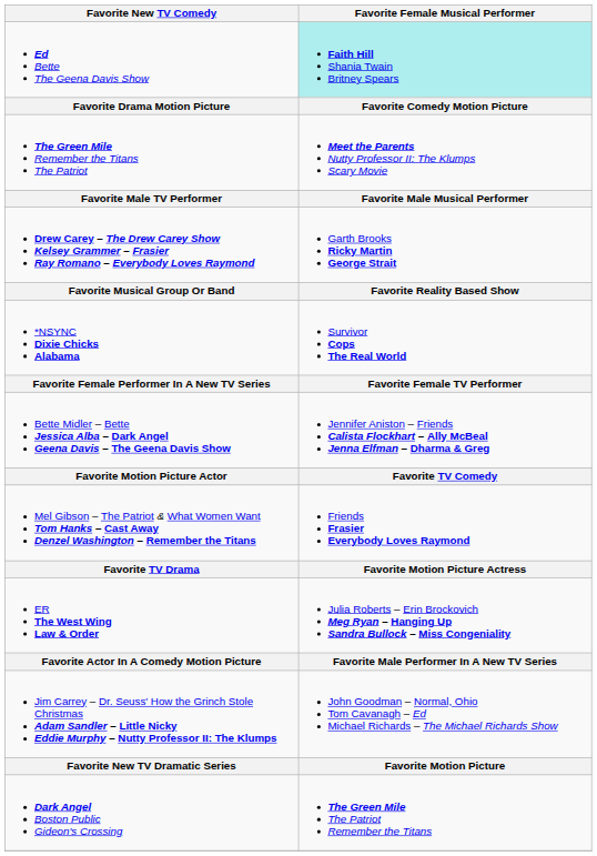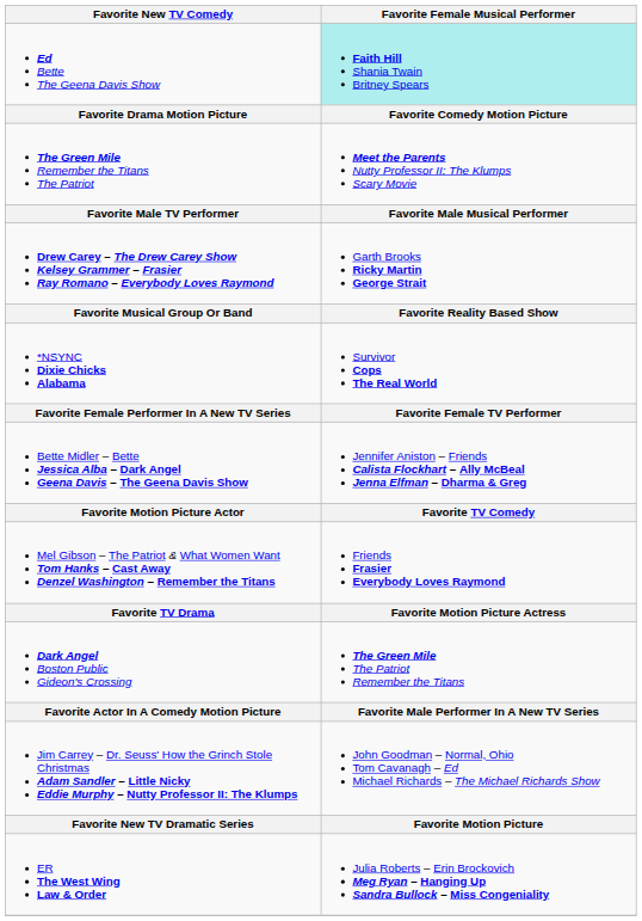 <table class="wikitable">
 <tr>
 <th width="50%">Favorite New <a href='#'>TV Comedy</a></th>
 <th width="50%">Favorite Female Musical Performer</th>
 </tr>
 <tr>
 <td valign="top"><br><ul><li><strong><em><a href='#'>Ed</a></em></strong></li><li><em><a href='#'>Bette</a></em></li><li><em><a href='#'>The Geena Davis Show</a></em></li></ul></td>
 <td valign="top" style="background: paleturquoise;"><br><ul><li><strong><a href='#'>Faith Hill</a></strong></li><li><a href='#'>Shania Twain</a></li><li><a href='#'>Britney Spears</a></li></ul></td>
 </tr>
 <tr>
 <th>Favorite Drama Motion Picture</th>
 <th>Favorite Comedy Motion Picture</th>
 </tr>
 <tr>
 <td valign="top"><br><ul><li><strong><em><a href='#'>The Green Mile</a></em></strong></li><li><em><a href='#'>Remember the Titans</a></em></li><li><em><a href='#'>The Patriot</a></em></li></ul></td>
 <td valign="top"><br><ul><li><strong><em><a href='#'>Meet the Parents</a></em></strong></li><li><em><a href='#'>Nutty Professor II: The Klumps</a></em></li><li><em><a href='#'>Scary Movie</a></em></li></ul></td>
 </tr>
 <tr>
 <th>Favorite Male TV Performer</th>
 <th>Favorite Male Musical Performer</th>
 </tr>
 <tr>
 <td valign="top"><br><ul><li><strong><a href='#'>Drew Carey</a> – <em><a href='#'>The Drew Carey Show</a><strong><em></li><li><a href='#'>Kelsey Grammer</a> – </em><a href='#'>Frasier</a><em></li><li><a href='#'>Ray Romano</a> – </em><a href='#'>Everybody Loves Raymond</a><em></li></ul></td>
 <td valign="top"><br><ul><li></strong><a href='#'>Garth Brooks</a><strong></li><li><a href='#'>Ricky Martin</a></li><li><a href='#'>George Strait</a></li></ul></td>
 </tr>
 <tr>
 <th>Favorite Musical Group Or Band</th>
 <th>Favorite Reality Based Show</th>
 </tr>
 <tr>
 <td valign="top"><br><ul><li></strong><a href='#'>*NSYNC</a><strong></li><li><a href='#'>Dixie Chicks</a></li><li><a href='#'>Alabama</a></li></ul></td>
 <td valign="top"><br><ul><li></strong><a href='#'></em>Survivor<em></a><strong></li><li></em><a href='#'>Cops</a><em></li><li></em><a href='#'>The Real World</a><em></li></ul></td>
 </tr>
 <tr>
 <th>Favorite Female Performer In A New TV Series</th>
 <th>Favorite Female TV Performer</th>
 </tr>
 <tr>
 <td valign="top"><br><ul><li></strong><a href='#'>Bette Midler</a> – </em><a href='#'>Bette</a><em> <strong></li><li><a href='#'>Jessica Alba</a> – </em><a href='#'>Dark Angel</a><em></li><li><a href='#'>Geena Davis</a> – </em><a href='#'>The Geena Davis Show</a><em></li></ul></td>
 <td valign="top"><br><ul><li></strong><a href='#'>Jennifer Aniston</a> – </em><a href='#'>Friends</a><em> <strong></li><li><a href='#'>Calista Flockhart</a> – </em><a href='#'>Ally McBeal</a><em></li><li><a href='#'>Jenna Elfman</a> – </em><a href='#'>Dharma & Greg</a><em></li></ul></td>
 </tr>
 <tr>
 <th>Favorite Motion Picture Actor</th>
 <th>Favorite <a href='#'>TV Comedy</a></th>
 </tr>
 <tr>
 <td valign="top"><br><ul><li></strong><a href='#'>Mel Gibson</a> – </em><a href='#'>The Patriot</a><em> & </em><a href='#'>What Women Want</a><em> <strong></li><li><a href='#'>Tom Hanks</a> – </em><a href='#'>Cast Away</a><em></li><li><a href='#'>Denzel Washington</a> – </em><a href='#'>Remember the Titans</a><em></li></ul></td>
 <td valign="top"><br><ul><li></em></strong><a href='#'>Friends</a><strong><em></li><li></em><a href='#'>Frasier</a><em></li><li></em><a href='#'>Everybody Loves Raymond</a><em></li></ul></td>
 </tr>
 <tr>
 <th>Favorite <a href='#'>TV Drama</a></th>
 <th>Favorite Motion Picture Actress</th>
 </tr>
 <tr>
-<td valign="top"><br><ul><li></em></strong><a href='#'>ER</a><strong><em></li><li></em><a href='#'>The West Wing</a><em></li><li></em><a href='#'>Law & Order</a><em></li></ul></td>
-<td valign="top"><br><ul><li></strong><a href='#'>Julia Roberts</a> – </em><a href='#'>Erin Brockovich</a><em> <strong></li><li><a href='#'>Meg Ryan</a> – </em><a href='#'>Hanging Up</a><em></li><li><a href='#'>Sandra Bullock</a> – </em><a href='#'>Miss Congeniality</a><em></li></ul></td>
+<td valign="top"><br><ul><li><strong><em><a href='#'>Dark Angel</a></em></strong></li><li><em><a href='#'>Boston Public</a></em></li><li><em><a href='#'>Gideon's Crossing</a></em></li></ul></td>
+<td valign="top"><br><ul><li><strong><a href='#'><em>The Green Mile</em></a></strong></li><li><em><a href='#'>The Patriot</a></em></li><li><em><a href='#'>Remember the Titans</a></em></li></ul></td>
 </tr>
 <tr>
 <th>Favorite Actor In A Comedy Motion Picture</th>
 <th>Favorite Male Performer In A New TV Series</th>
 </tr>
 <tr>
 <td valign="top"><br><ul><li></strong><a href='#'>Jim Carrey</a> – <a href='#'></em>Dr. Seuss' How the Grinch Stole Christmas<em></a><strong></li><li><a href='#'>Adam Sandler</a> – </em><a href='#'>Little Nicky</a><em></li><li><a href='#'>Eddie Murphy</a> – </em><a href='#'>Nutty Professor II: The Klumps</a><em></li></ul></td>
 <td valign="top"><br><ul><li></strong><a href='#'>John Goodman</a> – </em><a href='#'>Normal, Ohio</a></em></strong></li><li><a href='#'>Tom Cavanagh</a> – <em><a href='#'>Ed</a></em></li><li><a href='#'>Michael Richards</a> – <em><a href='#'>The Michael Richards Show</a></em></li></ul></td>
 </tr>
 <tr>
 <th>Favorite New TV Dramatic Series</th>
 <th>Favorite Motion Picture</th>
 </tr>
 <tr>
-<td valign="top"><br><ul><li><strong><em><a href='#'>Dark Angel</a></em></strong></li><li><em><a href='#'>Boston Public</a></em></li><li><em><a href='#'>Gideon's Crossing</a></em></li></ul></td>
-<td valign="top"><br><ul><li><strong><a href='#'><em>The Green Mile</em></a></strong></li><li><em><a href='#'>The Patriot</a></em></li><li><em><a href='#'>Remember the Titans</a></em></li></ul></td>
+<td valign="top"><br><ul><li></em></strong><a href='#'>ER</a><strong><em></li><li></em><a href='#'>The West Wing</a><em></li><li></em><a href='#'>Law & Order</a><em></li></ul></td>
+<td valign="top"><br><ul><li></strong><a href='#'>Julia Roberts</a> – </em><a href='#'>Erin Brockovich</a><em> <strong></li><li><a href='#'>Meg Ryan</a> – </em><a href='#'>Hanging Up</a><em></li><li><a href='#'>Sandra Bullock</a> – </em><a href='#'>Miss Congeniality</a><em></li></ul></td>
 </tr>
 <tr>
 </tr>
 </table>
